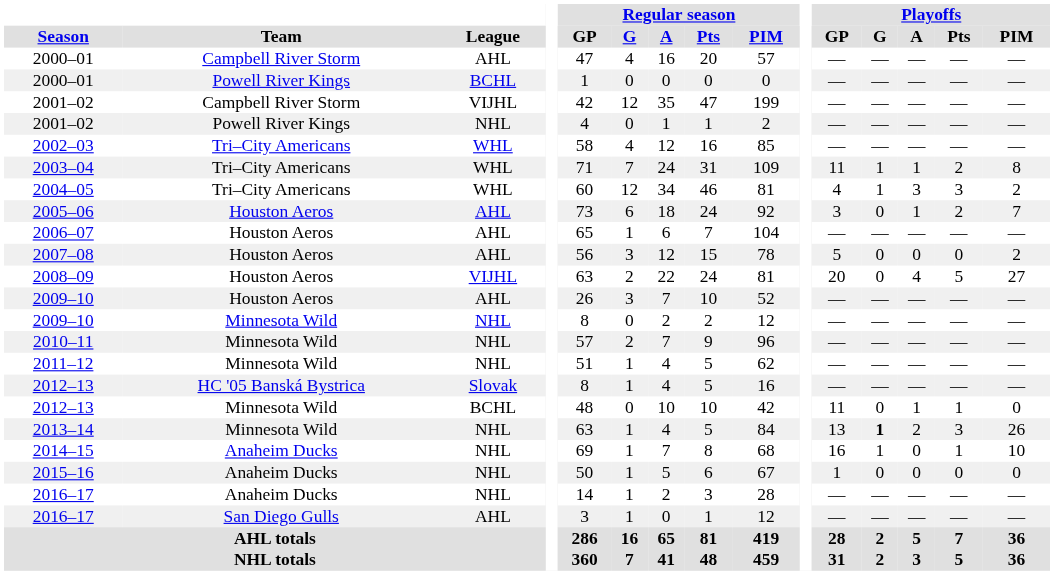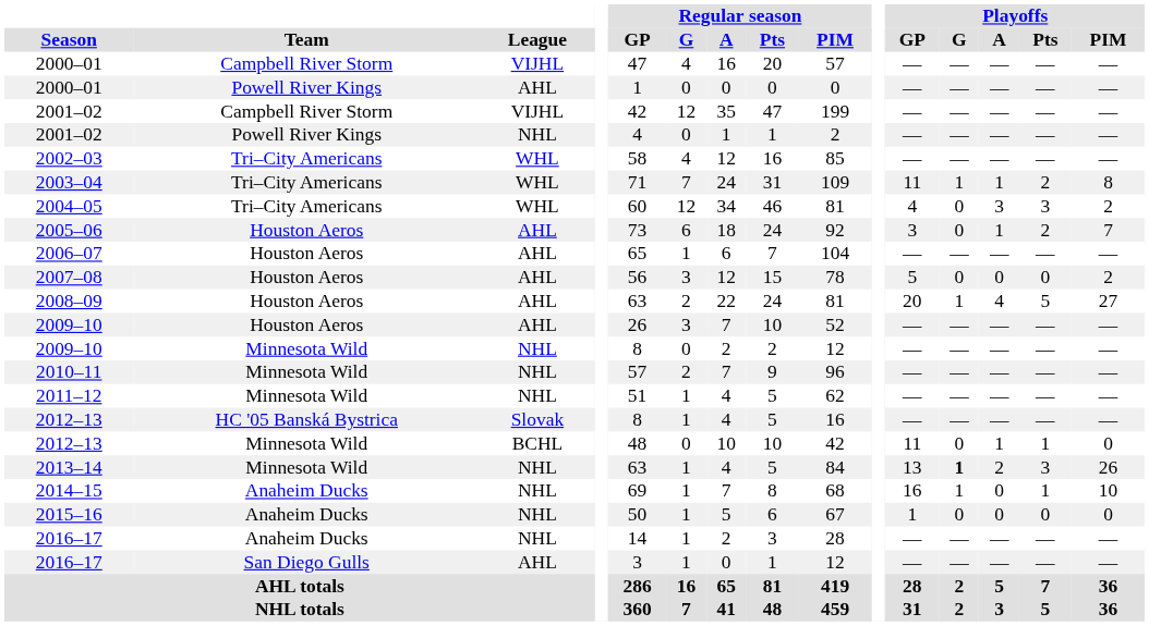 <table border="0" cellpadding="1" cellspacing="0" style="text-align:center; width:60em">
 <tr bgcolor="#e0e0e0">
 <th colspan="3" bgcolor="#ffffff"> </th>
 <th rowspan="99" bgcolor="#ffffff"> </th>
 <th colspan="5"><a href='#'>Regular season</a></th>
 <th rowspan="99" bgcolor="#ffffff"> </th>
 <th colspan="5"><a href='#'>Playoffs</a></th>
 </tr>
 <tr bgcolor="#e0e0e0">
 <th><a href='#'>Season</a></th>
 <th>Team</th>
 <th>League</th>
 <th>GP</th>
 <th><a href='#'>G</a></th>
 <th><a href='#'>A</a></th>
 <th><a href='#'>Pts</a></th>
 <th><a href='#'>PIM</a></th>
 <th>GP</th>
 <th>G</th>
 <th>A</th>
 <th>Pts</th>
 <th>PIM</th>
 </tr>
 <tr>
 <td>2000–01</td>
 <td><a href='#'>Campbell River Storm</a></td>
-<td>AHL</td>
+<td><a href='#'>VIJHL</a></td>
 <td>47</td>
 <td>4</td>
 <td>16</td>
 <td>20</td>
 <td>57</td>
 <td>—</td>
 <td>—</td>
 <td>—</td>
 <td>—</td>
 <td>—</td>
 </tr>
 <tr style="background:#f0f0f0;">
 <td>2000–01</td>
 <td><a href='#'>Powell River Kings</a></td>
-<td><a href='#'>BCHL</a></td>
+<td>AHL</td>
 <td>1</td>
 <td>0</td>
 <td>0</td>
 <td>0</td>
 <td>0</td>
 <td>—</td>
 <td>—</td>
 <td>—</td>
 <td>—</td>
 <td>—</td>
 </tr>
 <tr>
 <td>2001–02</td>
 <td>Campbell River Storm</td>
 <td>VIJHL</td>
 <td>42</td>
 <td>12</td>
 <td>35</td>
 <td>47</td>
 <td>199</td>
 <td>—</td>
 <td>—</td>
 <td>—</td>
 <td>—</td>
 <td>—</td>
 </tr>
 <tr style="background:#f0f0f0;">
 <td>2001–02</td>
 <td>Powell River Kings</td>
 <td>NHL</td>
 <td>4</td>
 <td>0</td>
 <td>1</td>
 <td>1</td>
 <td>2</td>
 <td>—</td>
 <td>—</td>
 <td>—</td>
 <td>—</td>
 <td>—</td>
 </tr>
 <tr>
 <td><a href='#'>2002–03</a></td>
 <td><a href='#'>Tri–City Americans</a></td>
 <td><a href='#'>WHL</a></td>
 <td>58</td>
 <td>4</td>
 <td>12</td>
 <td>16</td>
 <td>85</td>
 <td>—</td>
 <td>—</td>
 <td>—</td>
 <td>—</td>
 <td>—</td>
 </tr>
 <tr style="background:#f0f0f0;">
 <td><a href='#'>2003–04</a></td>
 <td>Tri–City Americans</td>
 <td>WHL</td>
 <td>71</td>
 <td>7</td>
 <td>24</td>
 <td>31</td>
 <td>109</td>
 <td>11</td>
 <td>1</td>
 <td>1</td>
 <td>2</td>
 <td>8</td>
 </tr>
 <tr>
 <td><a href='#'>2004–05</a></td>
 <td>Tri–City Americans</td>
 <td>WHL</td>
 <td>60</td>
 <td>12</td>
 <td>34</td>
 <td>46</td>
 <td>81</td>
 <td>4</td>
-<td>1</td>
+<td>0</td>
 <td>3</td>
 <td>3</td>
 <td>2</td>
 </tr>
 <tr style="background:#f0f0f0;">
 <td><a href='#'>2005–06</a></td>
 <td><a href='#'>Houston Aeros</a></td>
 <td><a href='#'>AHL</a></td>
 <td>73</td>
 <td>6</td>
 <td>18</td>
 <td>24</td>
 <td>92</td>
 <td>3</td>
 <td>0</td>
 <td>1</td>
 <td>2</td>
 <td>7</td>
 </tr>
 <tr>
 <td><a href='#'>2006–07</a></td>
 <td>Houston Aeros</td>
 <td>AHL</td>
 <td>65</td>
 <td>1</td>
 <td>6</td>
 <td>7</td>
 <td>104</td>
 <td>—</td>
 <td>—</td>
 <td>—</td>
 <td>—</td>
 <td>—</td>
 </tr>
 <tr style="background:#f0f0f0;">
 <td><a href='#'>2007–08</a></td>
 <td>Houston Aeros</td>
 <td>AHL</td>
 <td>56</td>
 <td>3</td>
 <td>12</td>
 <td>15</td>
 <td>78</td>
 <td>5</td>
 <td>0</td>
 <td>0</td>
 <td>0</td>
 <td>2</td>
 </tr>
 <tr>
 <td><a href='#'>2008–09</a></td>
 <td>Houston Aeros</td>
-<td><a href='#'>VIJHL</a></td>
+<td>AHL</td>
 <td>63</td>
 <td>2</td>
 <td>22</td>
 <td>24</td>
 <td>81</td>
 <td>20</td>
-<td>0</td>
+<td>1</td>
 <td>4</td>
 <td>5</td>
 <td>27</td>
 </tr>
 <tr style="background:#f0f0f0;">
 <td><a href='#'>2009–10</a></td>
 <td>Houston Aeros</td>
 <td>AHL</td>
 <td>26</td>
 <td>3</td>
 <td>7</td>
 <td>10</td>
 <td>52</td>
 <td>—</td>
 <td>—</td>
 <td>—</td>
 <td>—</td>
 <td>—</td>
 </tr>
 <tr>
 <td><a href='#'>2009–10</a></td>
 <td><a href='#'>Minnesota Wild</a></td>
 <td><a href='#'>NHL</a></td>
 <td>8</td>
 <td>0</td>
 <td>2</td>
 <td>2</td>
 <td>12</td>
 <td>—</td>
 <td>—</td>
 <td>—</td>
 <td>—</td>
 <td>—</td>
 </tr>
 <tr style="background:#f0f0f0;">
 <td><a href='#'>2010–11</a></td>
 <td>Minnesota Wild</td>
 <td>NHL</td>
 <td>57</td>
 <td>2</td>
 <td>7</td>
 <td>9</td>
 <td>96</td>
 <td>—</td>
 <td>—</td>
 <td>—</td>
 <td>—</td>
 <td>—</td>
 </tr>
 <tr>
 <td><a href='#'>2011–12</a></td>
 <td>Minnesota Wild</td>
 <td>NHL</td>
 <td>51</td>
 <td>1</td>
 <td>4</td>
 <td>5</td>
 <td>62</td>
 <td>—</td>
 <td>—</td>
 <td>—</td>
 <td>—</td>
 <td>—</td>
 </tr>
 <tr style="background:#f0f0f0;">
 <td><a href='#'>2012–13</a></td>
 <td><a href='#'>HC '05 Banská Bystrica</a></td>
 <td><a href='#'>Slovak</a></td>
 <td>8</td>
 <td>1</td>
 <td>4</td>
 <td>5</td>
 <td>16</td>
 <td>—</td>
 <td>—</td>
 <td>—</td>
 <td>—</td>
 <td>—</td>
 </tr>
 <tr>
 <td><a href='#'>2012–13</a></td>
 <td>Minnesota Wild</td>
 <td>BCHL</td>
 <td>48</td>
 <td>0</td>
 <td>10</td>
 <td>10</td>
 <td>42</td>
 <td>11</td>
 <td>0</td>
 <td>1</td>
 <td>1</td>
 <td>0</td>
 </tr>
 <tr style="background:#f0f0f0;">
 <td><a href='#'>2013–14</a></td>
 <td>Minnesota Wild</td>
 <td>NHL</td>
 <td>63</td>
 <td>1</td>
 <td>4</td>
 <td>5</td>
 <td>84</td>
 <td>13</td>
 <td><strong>1</strong></td>
 <td>2</td>
 <td>3</td>
 <td>26</td>
 </tr>
 <tr>
 <td><a href='#'>2014–15</a></td>
 <td><a href='#'>Anaheim Ducks</a></td>
 <td>NHL</td>
 <td>69</td>
 <td>1</td>
 <td>7</td>
 <td>8</td>
 <td>68</td>
 <td>16</td>
 <td>1</td>
 <td>0</td>
 <td>1</td>
 <td>10</td>
 </tr>
 <tr style="background:#f0f0f0;">
 <td><a href='#'>2015–16</a></td>
 <td>Anaheim Ducks</td>
 <td>NHL</td>
 <td>50</td>
 <td>1</td>
 <td>5</td>
 <td>6</td>
 <td>67</td>
 <td>1</td>
 <td>0</td>
 <td>0</td>
 <td>0</td>
 <td>0</td>
 </tr>
 <tr>
 <td><a href='#'>2016–17</a></td>
 <td>Anaheim Ducks</td>
 <td>NHL</td>
 <td>14</td>
 <td>1</td>
 <td>2</td>
 <td>3</td>
 <td>28</td>
 <td>—</td>
 <td>—</td>
 <td>—</td>
 <td>—</td>
 <td>—</td>
 </tr>
 <tr style="background:#f0f0f0;">
 <td><a href='#'>2016–17</a></td>
 <td><a href='#'>San Diego Gulls</a></td>
 <td>AHL</td>
 <td>3</td>
 <td>1</td>
 <td>0</td>
 <td>1</td>
 <td>12</td>
 <td>—</td>
 <td>—</td>
 <td>—</td>
 <td>—</td>
 <td>—</td>
 </tr>
 <tr bgcolor="#e0e0e0">
 <th colspan="3">AHL totals</th>
 <th>286</th>
 <th>16</th>
 <th>65</th>
 <th>81</th>
 <th>419</th>
 <th>28</th>
 <th>2</th>
 <th>5</th>
 <th>7</th>
 <th>36</th>
 </tr>
 <tr bgcolor="#e0e0e0">
 <th colspan="3">NHL totals</th>
 <th>360</th>
 <th>7</th>
 <th>41</th>
 <th>48</th>
 <th>459</th>
 <th>31</th>
 <th>2</th>
 <th>3</th>
 <th>5</th>
 <th>36</th>
 </tr>
 </table>
